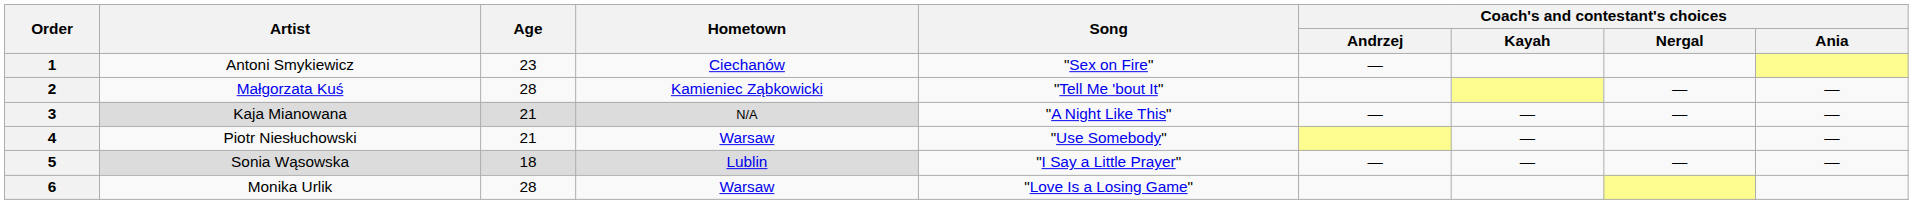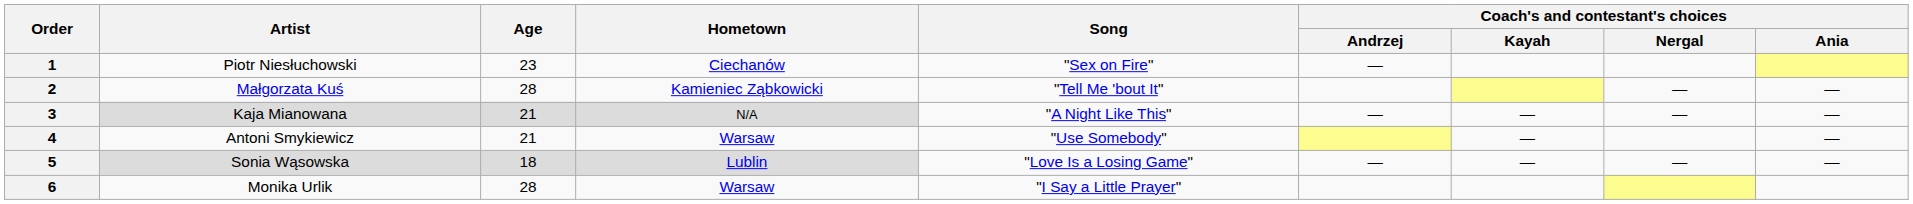 <table class="wikitable" style="text-align:center; width:100%;">
 <tr>
 <th scope="col" rowspan="2" style="width:05%;">Order</th>
 <th scope="col" rowspan="2" style="width:20%;">Artist</th>
 <th scope="col" rowspan="2" style="width:05%;">Age</th>
 <th scope="col" rowspan="2" style="width:18%;">Hometown</th>
 <th scope="col" rowspan="2" style="width:20%;">Song</th>
 <th scope="col" colspan="4" style="width:32%;">Coach's and contestant's choices</th>
 </tr>
 <tr>
 <th style="width:08%;">Andrzej</th>
 <th style="width:08%;">Kayah</th>
 <th style="width:08%;">Nergal</th>
 <th style="width:08%;">Ania</th>
 </tr>
 <tr>
 <th>1</th>
-<td>Antoni Smykiewicz</td>
+<td>Piotr Niesłuchowski</td>
 <td>23</td>
 <td><a href='#'>Ciechanów</a></td>
 <td>"<a href='#'>Sex on Fire</a>"</td>
 <td>—</td>
 <td><strong></strong></td>
 <td><strong></strong></td>
 <td style="background:#fdfc8f;"><strong></strong></td>
 </tr>
 <tr>
 <th>2</th>
 <td><a href='#'>Małgorzata Kuś</a></td>
 <td>28</td>
 <td><a href='#'>Kamieniec Ząbkowicki</a></td>
 <td>"<a href='#'>Tell Me 'bout It</a>"</td>
 <td><strong></strong></td>
 <td style="background:#fdfc8f;"><strong></strong></td>
 <td>—</td>
 <td>—</td>
 </tr>
 <tr>
 <th>3</th>
 <td style="background:#DCDCDC;">Kaja Mianowana</td>
 <td style="background:#DCDCDC;">21</td>
 <td style="background:#DCDCDC;"><small>N/A</small></td>
 <td>"<a href='#'>A Night Like This</a>"</td>
 <td>—</td>
 <td>—</td>
 <td>—</td>
 <td>—</td>
 </tr>
 <tr>
 <th>4</th>
-<td>Piotr Niesłuchowski</td>
+<td>Antoni Smykiewicz</td>
 <td>21</td>
 <td><a href='#'>Warsaw</a></td>
 <td>"<a href='#'>Use Somebody</a>"</td>
 <td style="background:#fdfc8f;"><strong></strong></td>
 <td>—</td>
 <td><strong></strong></td>
 <td>—</td>
 </tr>
 <tr>
 <th>5</th>
 <td style="background:#DCDCDC;">Sonia Wąsowska</td>
 <td style="background:#DCDCDC;">18</td>
 <td style="background:#DCDCDC;"><a href='#'>Lublin</a></td>
-<td>"<a href='#'>I Say a Little Prayer</a>"</td>
+<td>"<a href='#'>Love Is a Losing Game</a>"</td>
 <td>—</td>
 <td>—</td>
 <td>—</td>
 <td>—</td>
 </tr>
 <tr>
 <th>6</th>
 <td>Monika Urlik</td>
 <td>28</td>
 <td><a href='#'>Warsaw</a></td>
-<td>"<a href='#'>Love Is a Losing Game</a>"</td>
+<td>"<a href='#'>I Say a Little Prayer</a>"</td>
 <td><strong></strong></td>
 <td><strong></strong></td>
 <td style="background:#fdfc8f;"><strong></strong></td>
 <td><strong></strong></td>
 </tr>
 </table>
